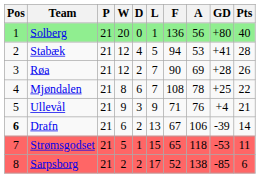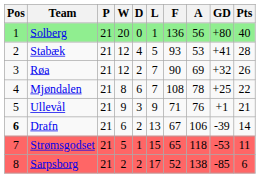 <table class="wikitable sortable" style="text-align: center;">
 <tr>
 <th>Pos</th>
 <th>Team</th>
 <th>P</th>
 <th>W</th>
 <th>D</th>
 <th>L</th>
 <th>F</th>
 <th>A</th>
 <th>GD</th>
 <th>Pts</th>
 </tr>
 <tr style="background:#90EE90;">
 <td>1</td>
 <td align="left"><a href='#'>Solberg</a></td>
 <td>21</td>
 <td>20</td>
 <td>0</td>
 <td>1</td>
 <td>136</td>
 <td>56</td>
 <td>+80</td>
 <td>40</td>
 </tr>
 <tr>
 <td>2</td>
 <td align="left"><a href='#'>Stabæk</a></td>
 <td>21</td>
 <td>12</td>
 <td>4</td>
 <td>5</td>
-<td>94</td>
+<td>93</td>
 <td>53</td>
 <td>+41</td>
 <td>28</td>
 </tr>
 <tr>
 <td>3</td>
 <td align="left"><a href='#'>Røa</a></td>
 <td>21</td>
 <td>12</td>
 <td>2</td>
 <td>7</td>
 <td>90</td>
 <td>69</td>
-<td>+28</td>
+<td>+32</td>
 <td>26</td>
 </tr>
 <tr>
 <td>4</td>
 <td align="left"><a href='#'>Mjøndalen</a></td>
 <td>21</td>
 <td>8</td>
 <td>6</td>
 <td>7</td>
 <td>108</td>
 <td>78</td>
 <td>+25</td>
 <td>22</td>
 </tr>
 <tr>
 <td>5</td>
 <td align="left"><a href='#'>Ullevål</a></td>
 <td>21</td>
 <td>9</td>
 <td>3</td>
 <td>9</td>
 <td>71</td>
 <td>76</td>
-<td>+4</td>
+<td>+1</td>
 <td>21</td>
 </tr>
 <tr>
 <td><strong>6</strong></td>
 <td align="left"><a href='#'>Drafn</a></td>
 <td>21</td>
 <td>6</td>
 <td>2</td>
 <td>13</td>
 <td>67</td>
 <td>106</td>
 <td>-39</td>
 <td>14</td>
 </tr>
 <tr style="background: #FF6666">
 <td>7</td>
 <td align="left"><a href='#'>Strømsgodset</a></td>
 <td>21</td>
 <td>5</td>
 <td>1</td>
 <td>15</td>
 <td>65</td>
 <td>118</td>
 <td>-53</td>
 <td>11</td>
 </tr>
 <tr style="background: #FF6666">
 <td>8</td>
 <td align="left"><a href='#'>Sarpsborg</a></td>
 <td>21</td>
 <td>2</td>
 <td>2</td>
 <td>17</td>
 <td>52</td>
 <td>138</td>
 <td>-85</td>
 <td>6</td>
 </tr>
 </table>
